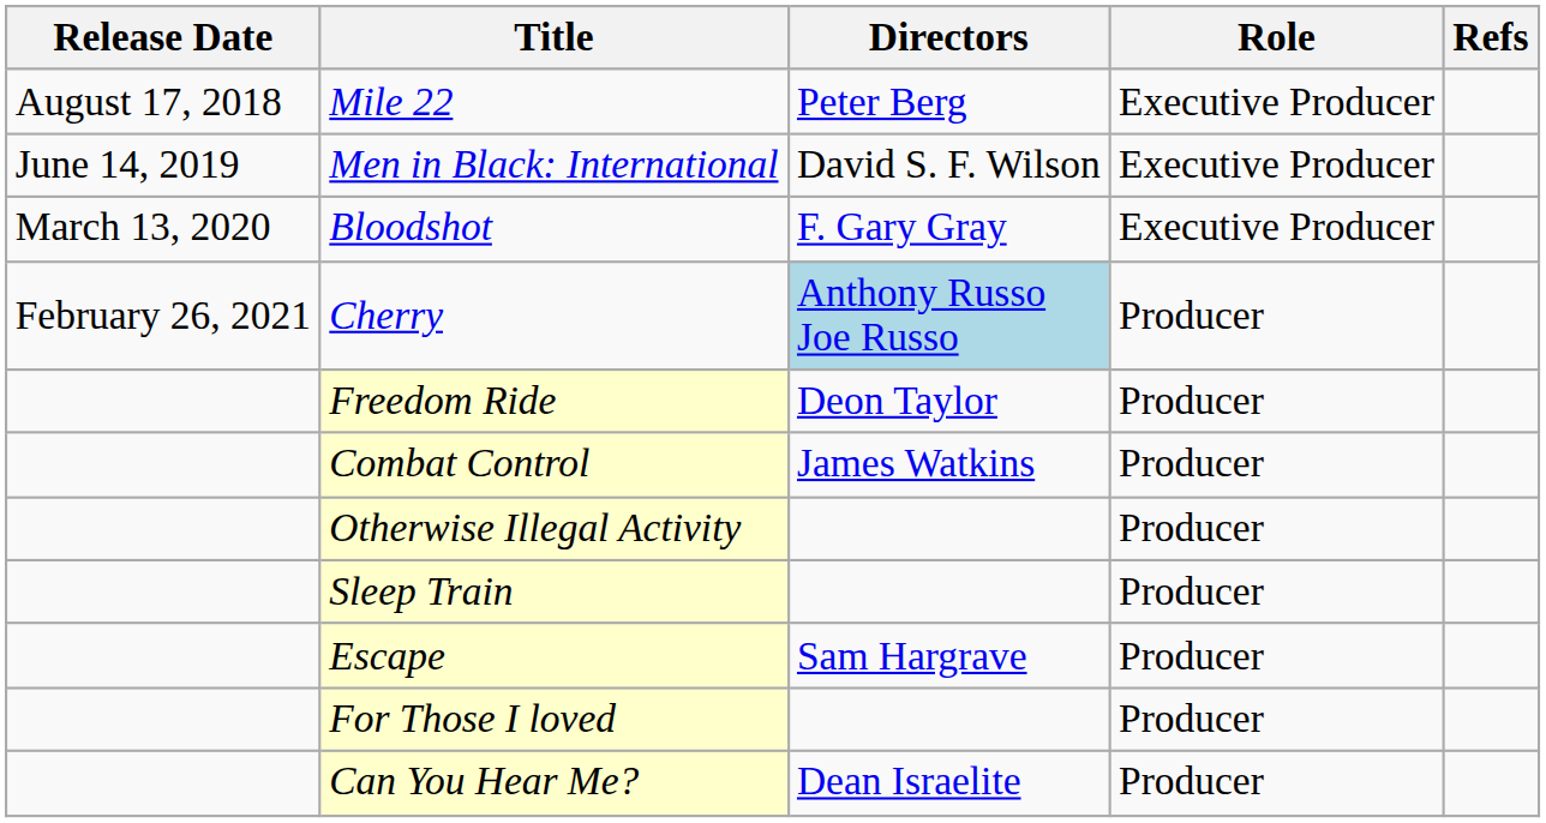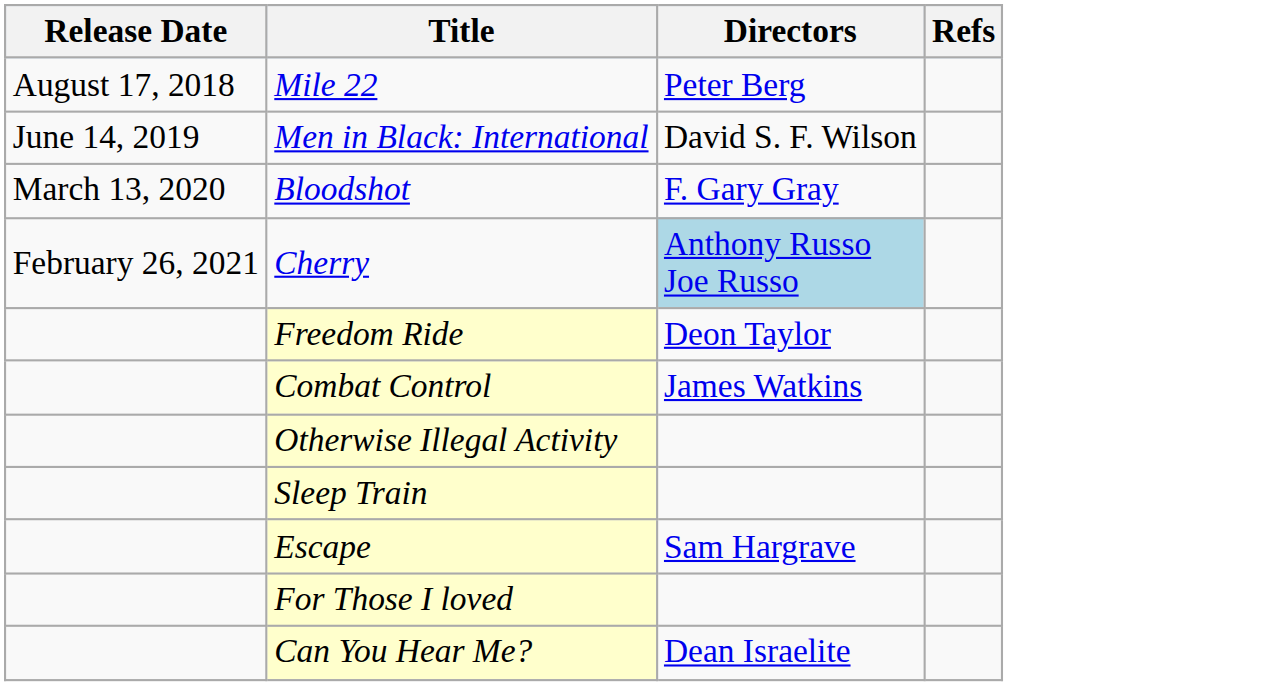 <table class="wikitable sortable">
 <tr style="background:#b0c4de; text-align:center;">
 <th>Release Date</th>
 <th>Title</th>
 <th>Directors</th>
-<th>Role</th>
 <th>Refs</th>
 </tr>
 <tr>
 <td>August 17, 2018</td>
 <td><em><a href='#'>Mile 22</a></em></td>
 <td><a href='#'>Peter Berg</a></td>
-<td>Executive Producer</td>
 <td></td>
 </tr>
 <tr>
 <td>June 14, 2019</td>
 <td><em><a href='#'>Men in Black: International</a></em></td>
 <td>David S. F. Wilson</td>
-<td>Executive Producer</td>
 <td></td>
 </tr>
 <tr>
 <td>March 13, 2020</td>
 <td><em><a href='#'>Bloodshot</a></em></td>
 <td><a href='#'>F. Gary Gray</a></td>
-<td>Executive Producer</td>
 <td></td>
 </tr>
 <tr>
 <td>February 26, 2021</td>
 <td><em><a href='#'>Cherry</a></em></td>
 <td style="background: lightblue;"><a href='#'>Anthony Russo<br>Joe Russo</a></td>
-<td>Producer</td>
 <td></td>
 </tr>
 <tr>
 <td></td>
 <td style="background:#FFFFCC;"><em>Freedom Ride</em></td>
 <td><a href='#'>Deon Taylor</a></td>
-<td>Producer</td>
 <td></td>
 </tr>
 <tr>
 <td></td>
 <td style="background:#FFFFCC;"><em>Combat Control</em></td>
 <td><a href='#'>James Watkins</a></td>
-<td>Producer</td>
 <td></td>
 </tr>
 <tr>
 <td></td>
 <td style="background:#FFFFCC;"><em>Otherwise Illegal Activity</em></td>
 <td></td>
-<td>Producer</td>
 <td></td>
 </tr>
 <tr>
 <td></td>
 <td style="background:#FFFFCC;"><em>Sleep Train</em></td>
 <td></td>
-<td>Producer</td>
 <td></td>
 </tr>
 <tr>
 <td></td>
 <td style="background:#FFFFCC;"><em>Escape</em></td>
 <td><a href='#'>Sam Hargrave</a></td>
-<td>Producer</td>
 <td></td>
 </tr>
 <tr>
 <td></td>
 <td style="background:#FFFFCC;"><em>For Those I loved</em></td>
 <td></td>
-<td>Producer</td>
 <td></td>
 </tr>
 <tr>
 <td></td>
 <td style="background:#FFFFCC;"><em>Can You Hear Me?</em></td>
 <td><a href='#'>Dean Israelite</a></td>
-<td>Producer</td>
 <td></td>
 </tr>
 </table>
